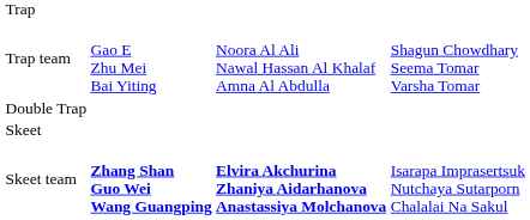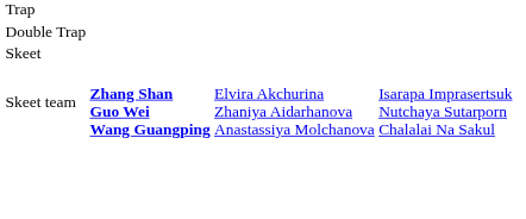 <table>
 <tr>
 <td>Trap</td>
 <td></td>
 <td></td>
 <td></td>
-</tr>
-<tr>
-<td>Trap team</td>
-<td><br><a href='#'>Gao E</a><br><a href='#'>Zhu Mei</a><br><a href='#'>Bai Yiting</a></td>
-<td><br><a href='#'>Noora Al Ali</a><br><a href='#'>Nawal Hassan Al Khalaf</a><br><a href='#'>Amna Al Abdulla</a></td>
-<td><br><a href='#'>Shagun Chowdhary</a><br><a href='#'>Seema Tomar</a><br><a href='#'>Varsha Tomar</a></td>
 </tr>
 <tr>
 <td>Double Trap</td>
 <td></td>
 <td></td>
 <td></td>
 </tr>
 <tr>
 <td>Skeet</td>
 <td></td>
 <td></td>
 <td></td>
 </tr>
 <tr>
 <td>Skeet team</td>
 <td><strong><br><a href='#'>Zhang Shan</a><br><a href='#'>Guo Wei</a><br><a href='#'>Wang Guangping</a></strong></td>
-<td><strong><br><a href='#'>Elvira Akchurina</a><br><a href='#'>Zhaniya Aidarhanova</a><br><a href='#'>Anastassiya Molchanova</a></strong></td>
+<td><br><a href='#'>Elvira Akchurina</a><br><a href='#'>Zhaniya Aidarhanova</a><br><a href='#'>Anastassiya Molchanova</a></td>
 <td><br><a href='#'>Isarapa Imprasertsuk</a><br><a href='#'>Nutchaya Sutarporn</a><br><a href='#'>Chalalai Na Sakul</a></td>
 </tr>
 </table>
